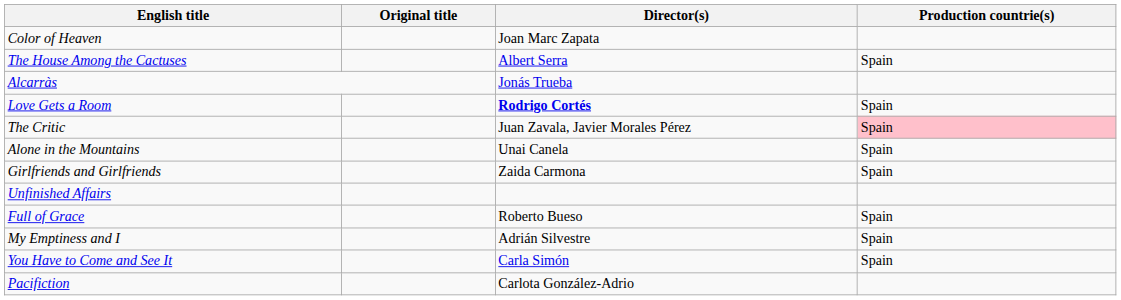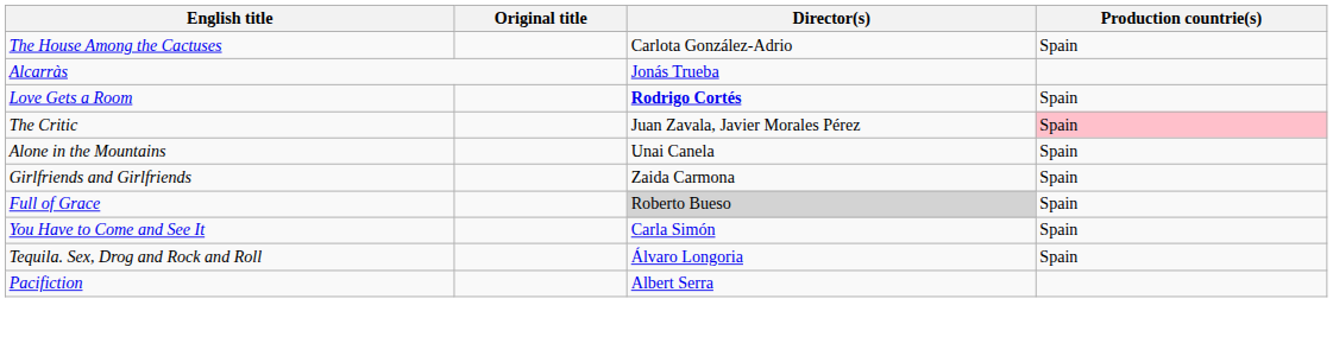 <table class="sortable wikitable" style="width:100%; margin-bottom:4px" cellpadding="5">
 <tr>
 <th scope="col">English title</th>
 <th scope="col">Original title</th>
 <th scope="col">Director(s)</th>
 <th scope="col">Production countrie(s)</th>
 </tr>
 <tr>
-<td><em>Color of Heaven</em></td>
-<td></td>
-<td>Joan Marc Zapata</td>
-<td></td>
-</tr>
-<tr>
 <td><em><a href='#'>The House Among the Cactuses</a></em></td>
 <td></td>
-<td><a href='#'>Albert Serra</a></td>
+<td>Carlota González-Adrio</td>
 <td>Spain</td>
 </tr>
 <tr>
 <td colspan = "2"><em><a href='#'>Alcarràs</a></em></td>
 <td><a href='#'>Jonás Trueba</a></td>
 <td></td>
 </tr>
 <tr>
 <td><em><a href='#'>Love Gets a Room</a></em></td>
 <td></td>
 <td><strong><a href='#'>Rodrigo Cortés</a></strong></td>
 <td>Spain</td>
 </tr>
 <tr>
 <td><em>The Critic</em></td>
 <td></td>
 <td>Juan Zavala, Javier Morales Pérez</td>
 <td style="background: pink;">Spain</td>
 </tr>
 <tr>
 <td><em>Alone in the Mountains</em></td>
 <td></td>
 <td>Unai Canela</td>
 <td>Spain</td>
 </tr>
 <tr>
 <td><em>Girlfriends and Girlfriends</em></td>
 <td></td>
 <td>Zaida Carmona</td>
 <td>Spain</td>
 </tr>
 <tr>
-<td><em><a href='#'>Unfinished Affairs</a></em></td>
-<td></td>
-<td></td>
-<td></td>
-</tr>
-<tr>
 <td><em><a href='#'>Full of Grace</a></em></td>
 <td></td>
-<td>Roberto Bueso</td>
-<td>Spain</td>
-</tr>
-<tr>
-<td><em>My Emptiness and I</em></td>
-<td></td>
-<td>Adrián Silvestre</td>
+<td style="background: lightgrey;">Roberto Bueso</td>
 <td>Spain</td>
 </tr>
 <tr>
 <td><em><a href='#'>You Have to Come and See It</a></em></td>
 <td></td>
 <td><a href='#'>Carla Simón</a></td>
 <td>Spain</td>
 </tr>
 <tr>
+<td><em>Tequila. Sex, Drog and Rock and Roll</em></td>
+<td></td>
+<td><a href='#'>Álvaro Longoria</a></td>
+<td>Spain</td>
+</tr>
+<tr>
 <td><em><a href='#'>Pacifiction</a></em></td>
 <td></td>
-<td>Carlota González-Adrio</td>
+<td><a href='#'>Albert Serra</a></td>
 <td></td>
 </tr>
 </table>
